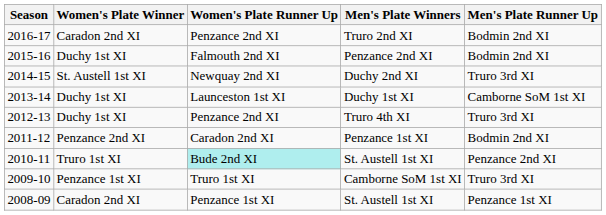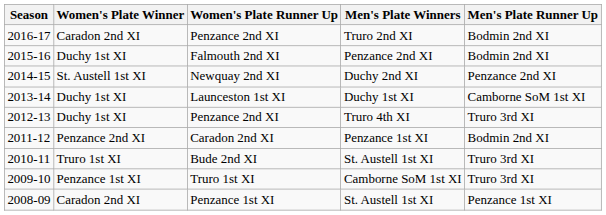 <table class="wikitable">
 <tr>
 <th>Season</th>
 <th>Women's Plate Winner</th>
 <th>Women's Plate Runner Up</th>
 <th>Men's Plate Winners</th>
 <th>Men's Plate Runner Up</th>
 </tr>
 <tr>
 <td>2016-17</td>
 <td>Caradon 2nd XI</td>
 <td>Penzance 2nd XI</td>
 <td>Truro 2nd XI</td>
 <td>Bodmin 2nd XI</td>
 </tr>
 <tr>
 <td>2015-16</td>
 <td>Duchy 1st XI</td>
 <td>Falmouth 2nd XI</td>
 <td>Penzance 2nd XI</td>
 <td>Bodmin 2nd XI</td>
 </tr>
 <tr>
 <td>2014-15</td>
 <td>St. Austell 1st XI</td>
 <td>Newquay 2nd XI</td>
 <td>Duchy 2nd XI</td>
-<td>Truro 3rd XI</td>
+<td>Penzance 2nd XI</td>
 </tr>
 <tr>
 <td>2013-14</td>
 <td>Duchy 1st XI</td>
 <td>Launceston 1st XI</td>
 <td>Duchy 1st XI</td>
 <td>Camborne SoM 1st XI</td>
 </tr>
 <tr>
 <td>2012-13</td>
 <td>Duchy 1st XI</td>
 <td>Penzance 2nd XI</td>
 <td>Truro 4th XI</td>
 <td>Truro 3rd XI</td>
 </tr>
 <tr>
 <td>2011-12</td>
 <td>Penzance 2nd XI</td>
 <td>Caradon 2nd XI</td>
 <td>Penzance 1st XI</td>
 <td>Bodmin 2nd XI</td>
 </tr>
 <tr>
 <td>2010-11</td>
 <td>Truro 1st XI</td>
-<td style="background: paleturquoise;">Bude 2nd XI</td>
+<td>Bude 2nd XI</td>
 <td>St. Austell 1st XI</td>
-<td>Penzance 2nd XI</td>
+<td>Truro 3rd XI</td>
 </tr>
 <tr>
 <td>2009-10</td>
 <td>Penzance 1st XI</td>
 <td>Truro 1st XI</td>
 <td>Camborne SoM 1st XI</td>
 <td>Truro 3rd XI</td>
 </tr>
 <tr>
 <td>2008-09</td>
 <td>Caradon 2nd XI</td>
 <td>Penzance 1st XI</td>
 <td>St. Austell 1st XI</td>
 <td>Penzance 1st XI</td>
 </tr>
 </table>
